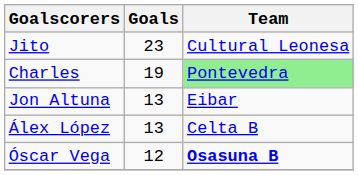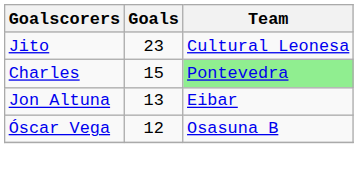 <table class="wikitable sortable">
 <tr>
 <th>Goalscorers</th>
 <th>Goals</th>
 <th>Team</th>
 </tr>
 <tr>
 <td> <a href='#'>Jito</a></td>
 <td align=center>23</td>
 <td><a href='#'>Cultural Leonesa</a></td>
 </tr>
 <tr>
 <td> <a href='#'>Charles</a></td>
-<td align=center>19</td>
+<td align=center>15</td>
 <td style="background: lightgreen;"><a href='#'>Pontevedra</a></td>
 </tr>
 <tr>
 <td> <a href='#'>Jon Altuna</a></td>
 <td align=center>13</td>
 <td><a href='#'>Eibar</a></td>
 </tr>
 <tr>
-<td> <a href='#'>Álex López</a></td>
-<td align=center>13</td>
-<td><a href='#'>Celta B</a></td>
-</tr>
-<tr>
 <td> <a href='#'>Óscar Vega</a></td>
 <td align=center>12</td>
-<td><strong><a href='#'>Osasuna B</a></strong></td>
+<td><a href='#'>Osasuna B</a></td>
 </tr>
 <tr>
 </tr>
 </table>
